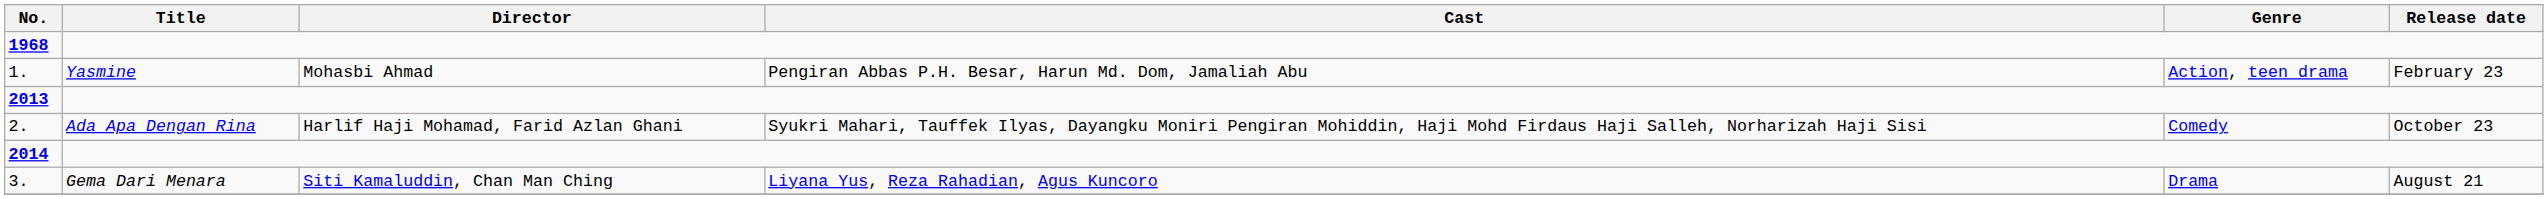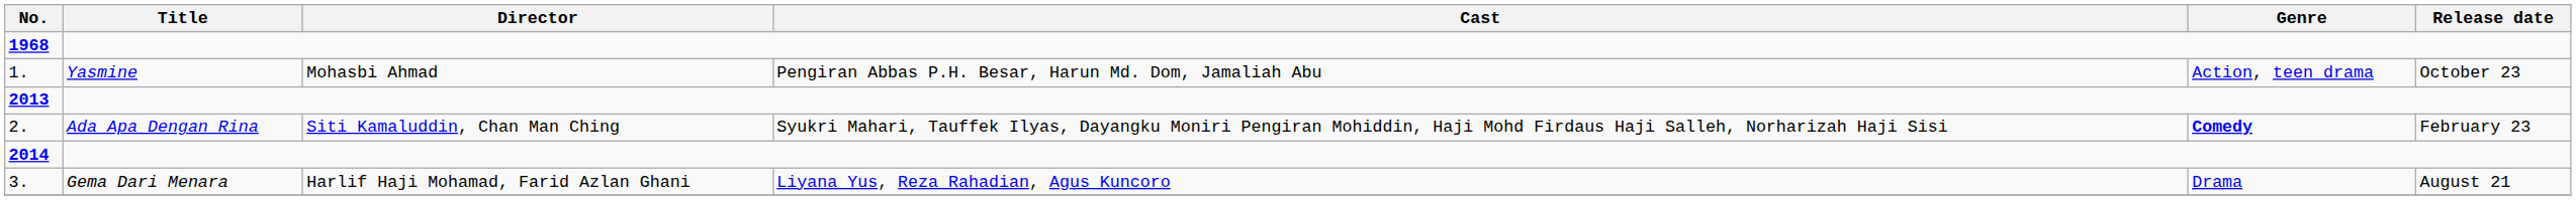 <table class="wikitable sortable" style="width:100%;">
 <tr>
 <th>No.</th>
 <th>Title</th>
 <th>Director</th>
 <th>Cast</th>
 <th>Genre</th>
 <th>Release date</th>
 </tr>
 <tr>
 <td><strong><a href='#'>1968</a></strong></td>
 </tr>
 <tr>
 <td>1.</td>
 <td><em><a href='#'>Yasmine</a></em></td>
 <td>Mohasbi Ahmad</td>
 <td>Pengiran Abbas P.H. Besar, Harun Md. Dom, Jamaliah Abu</td>
 <td><a href='#'>Action</a>, <a href='#'>teen drama</a></td>
-<td>February 23</td>
+<td>October 23</td>
 </tr>
 <tr>
 <td><strong><a href='#'>2013</a></strong></td>
 </tr>
 <tr>
 <td>2.</td>
 <td><em><a href='#'>Ada Apa Dengan Rina</a></em></td>
-<td>Harlif Haji Mohamad, Farid Azlan Ghani</td>
+<td><a href='#'>Siti Kamaluddin</a>, Chan Man Ching</td>
 <td>Syukri Mahari, Tauffek Ilyas, Dayangku Moniri Pengiran Mohiddin, Haji Mohd Firdaus Haji Salleh, Norharizah Haji Sisi</td>
-<td><a href='#'>Comedy</a></td>
-<td>October 23</td>
+<td><strong><a href='#'>Comedy</a></strong></td>
+<td>February 23</td>
 </tr>
 <tr>
 <td><strong><a href='#'>2014</a></strong></td>
 </tr>
 <tr>
 <td>3.</td>
 <td><em>Gema Dari Menara</em></td>
-<td><a href='#'>Siti Kamaluddin</a>, Chan Man Ching</td>
+<td>Harlif Haji Mohamad, Farid Azlan Ghani</td>
 <td><a href='#'>Liyana Yus</a>, <a href='#'>Reza Rahadian</a>, <a href='#'>Agus Kuncoro</a></td>
 <td><a href='#'>Drama</a></td>
 <td>August 21</td>
 </tr>
 <tr>
 </tr>
 </table>
